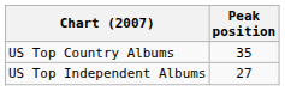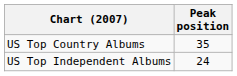 <table class="wikitable">
 <tr>
 <th>Chart (2007)</th>
 <th>Peak<br>position</th>
 </tr>
 <tr>
 <td>US Top Country Albums</td>
 <td align=center>35</td>
 </tr>
 <tr>
 <td>US Top Independent Albums</td>
-<td align=center>27</td>
+<td align=center>24</td>
 </tr>
 </table>
